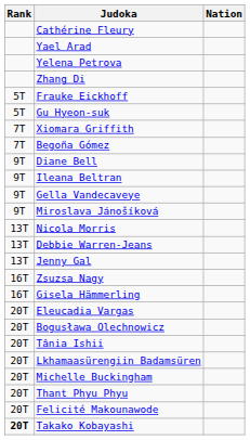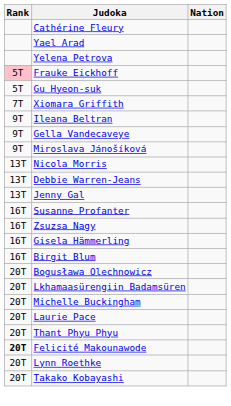 <table class="wikitable sortable" style="text-align:center">
 <tr>
 <th>Rank</th>
 <th>Judoka</th>
 <th>Nation</th>
 </tr>
 <tr>
 <td></td>
 <td align="left"><a href='#'>Cathérine Fleury</a></td>
 <td align="left"></td>
 </tr>
 <tr>
 <td></td>
 <td align="left"><a href='#'>Yael Arad</a></td>
 <td align="left"></td>
 </tr>
 <tr>
 <td></td>
 <td align="left"><a href='#'>Yelena Petrova</a></td>
 <td align="left"></td>
 </tr>
 <tr>
-<td></td>
-<td align="left"><a href='#'>Zhang Di</a></td>
-<td align="left"></td>
-</tr>
-<tr>
-<td>5T</td>
+<td style="background: pink;">5T</td>
 <td align="left"><a href='#'>Frauke Eickhoff</a></td>
 <td align="left"></td>
 </tr>
 <tr>
 <td>5T</td>
 <td align="left"><a href='#'>Gu Hyeon-suk</a></td>
 <td align="left"></td>
 </tr>
 <tr>
 <td>7T</td>
 <td align="left"><a href='#'>Xiomara Griffith</a></td>
-<td align="left"></td>
-</tr>
-<tr>
-<td>7T</td>
-<td align="left"><a href='#'>Begoña Gómez</a></td>
-<td align="left"></td>
-</tr>
-<tr>
-<td>9T</td>
-<td align="left"><a href='#'>Diane Bell</a></td>
 <td align="left"></td>
 </tr>
 <tr>
 <td>9T</td>
 <td align="left"><a href='#'>Ileana Beltran</a></td>
 <td align="left"></td>
 </tr>
 <tr>
 <td>9T</td>
 <td align="left"><a href='#'>Gella Vandecaveye</a></td>
 <td align="left"></td>
 </tr>
 <tr>
 <td>9T</td>
 <td align="left"><a href='#'>Miroslava Jánošíková</a></td>
 <td align="left"></td>
 </tr>
 <tr>
 <td>13T</td>
 <td align="left"><a href='#'>Nicola Morris</a></td>
 <td align="left"></td>
 </tr>
 <tr>
 <td>13T</td>
 <td align="left"><a href='#'>Debbie Warren-Jeans</a></td>
 <td align="left"></td>
 </tr>
 <tr>
 <td>13T</td>
 <td align="left"><a href='#'>Jenny Gal</a></td>
 <td align="left"></td>
 </tr>
 <tr>
 <td>16T</td>
+<td align="left"><a href='#'>Susanne Profanter</a></td>
+<td align="left"></td>
+</tr>
+<tr>
+<td>16T</td>
 <td align="left"><a href='#'>Zsuzsa Nagy</a></td>
 <td align="left"></td>
 </tr>
 <tr>
 <td>16T</td>
 <td align="left"><a href='#'>Gisela Hämmerling</a></td>
 <td align="left"></td>
 </tr>
 <tr>
-<td>20T</td>
-<td align="left"><a href='#'>Eleucadia Vargas</a></td>
+<td>16T</td>
+<td align="left"><a href='#'>Birgit Blum</a></td>
 <td align="left"></td>
 </tr>
 <tr>
 <td>20T</td>
 <td align="left"><a href='#'>Bogusława Olechnowicz</a></td>
-<td align="left"></td>
-</tr>
-<tr>
-<td>20T</td>
-<td align="left"><a href='#'>Tânia Ishii</a></td>
 <td align="left"></td>
 </tr>
 <tr>
 <td>20T</td>
 <td align="left"><a href='#'>Lkhamaasürengiin Badamsüren</a></td>
 <td align="left"></td>
 </tr>
 <tr>
 <td>20T</td>
 <td align="left"><a href='#'>Michelle Buckingham</a></td>
 <td align="left"></td>
 </tr>
 <tr>
 <td>20T</td>
+<td align="left"><a href='#'>Laurie Pace</a></td>
+<td align="left"></td>
+</tr>
+<tr>
+<td>20T</td>
 <td align="left"><a href='#'>Thant Phyu Phyu</a></td>
 <td align="left"></td>
 </tr>
 <tr>
-<td>20T</td>
+<td><strong>20T</strong></td>
 <td align="left"><a href='#'>Felicité Makounawode</a></td>
 <td align="left"></td>
 </tr>
 <tr>
-<td><strong>20T</strong></td>
+<td>20T</td>
+<td align="left"><a href='#'>Lynn Roethke</a></td>
+<td align="left"></td>
+</tr>
+<tr>
+<td>20T</td>
 <td align="left"><a href='#'>Takako Kobayashi</a></td>
 <td align="left"></td>
 </tr>
 </table>
